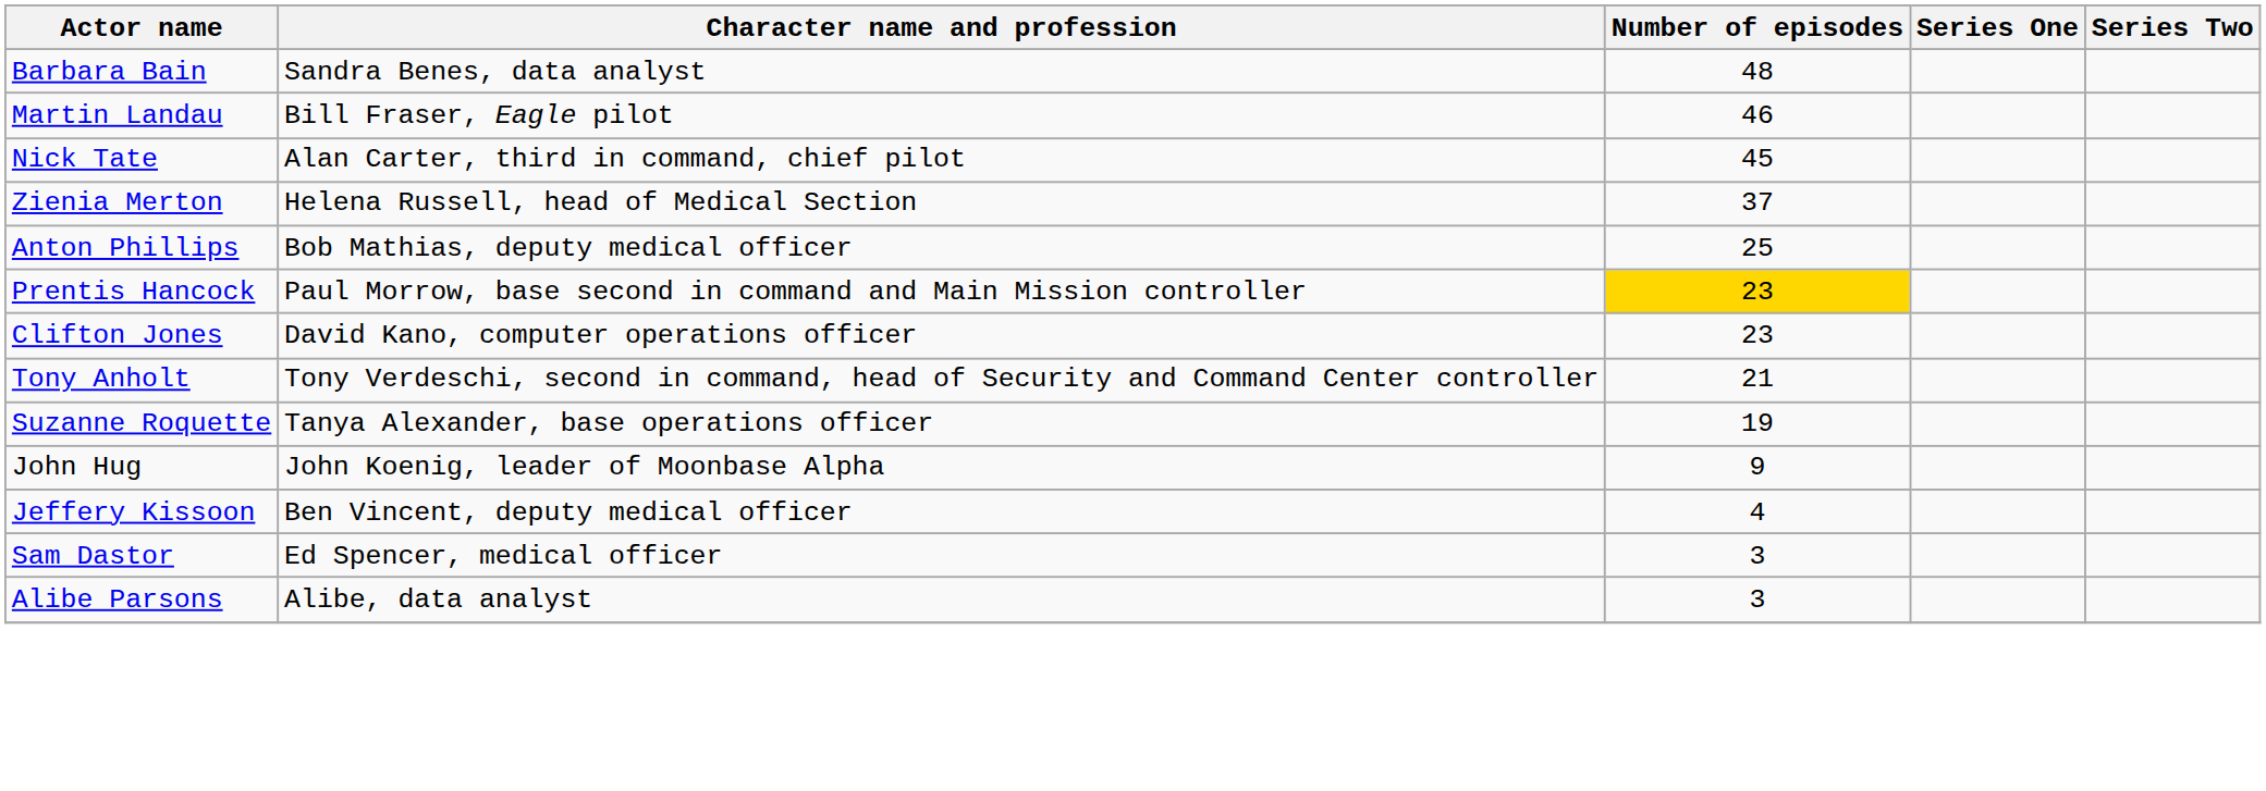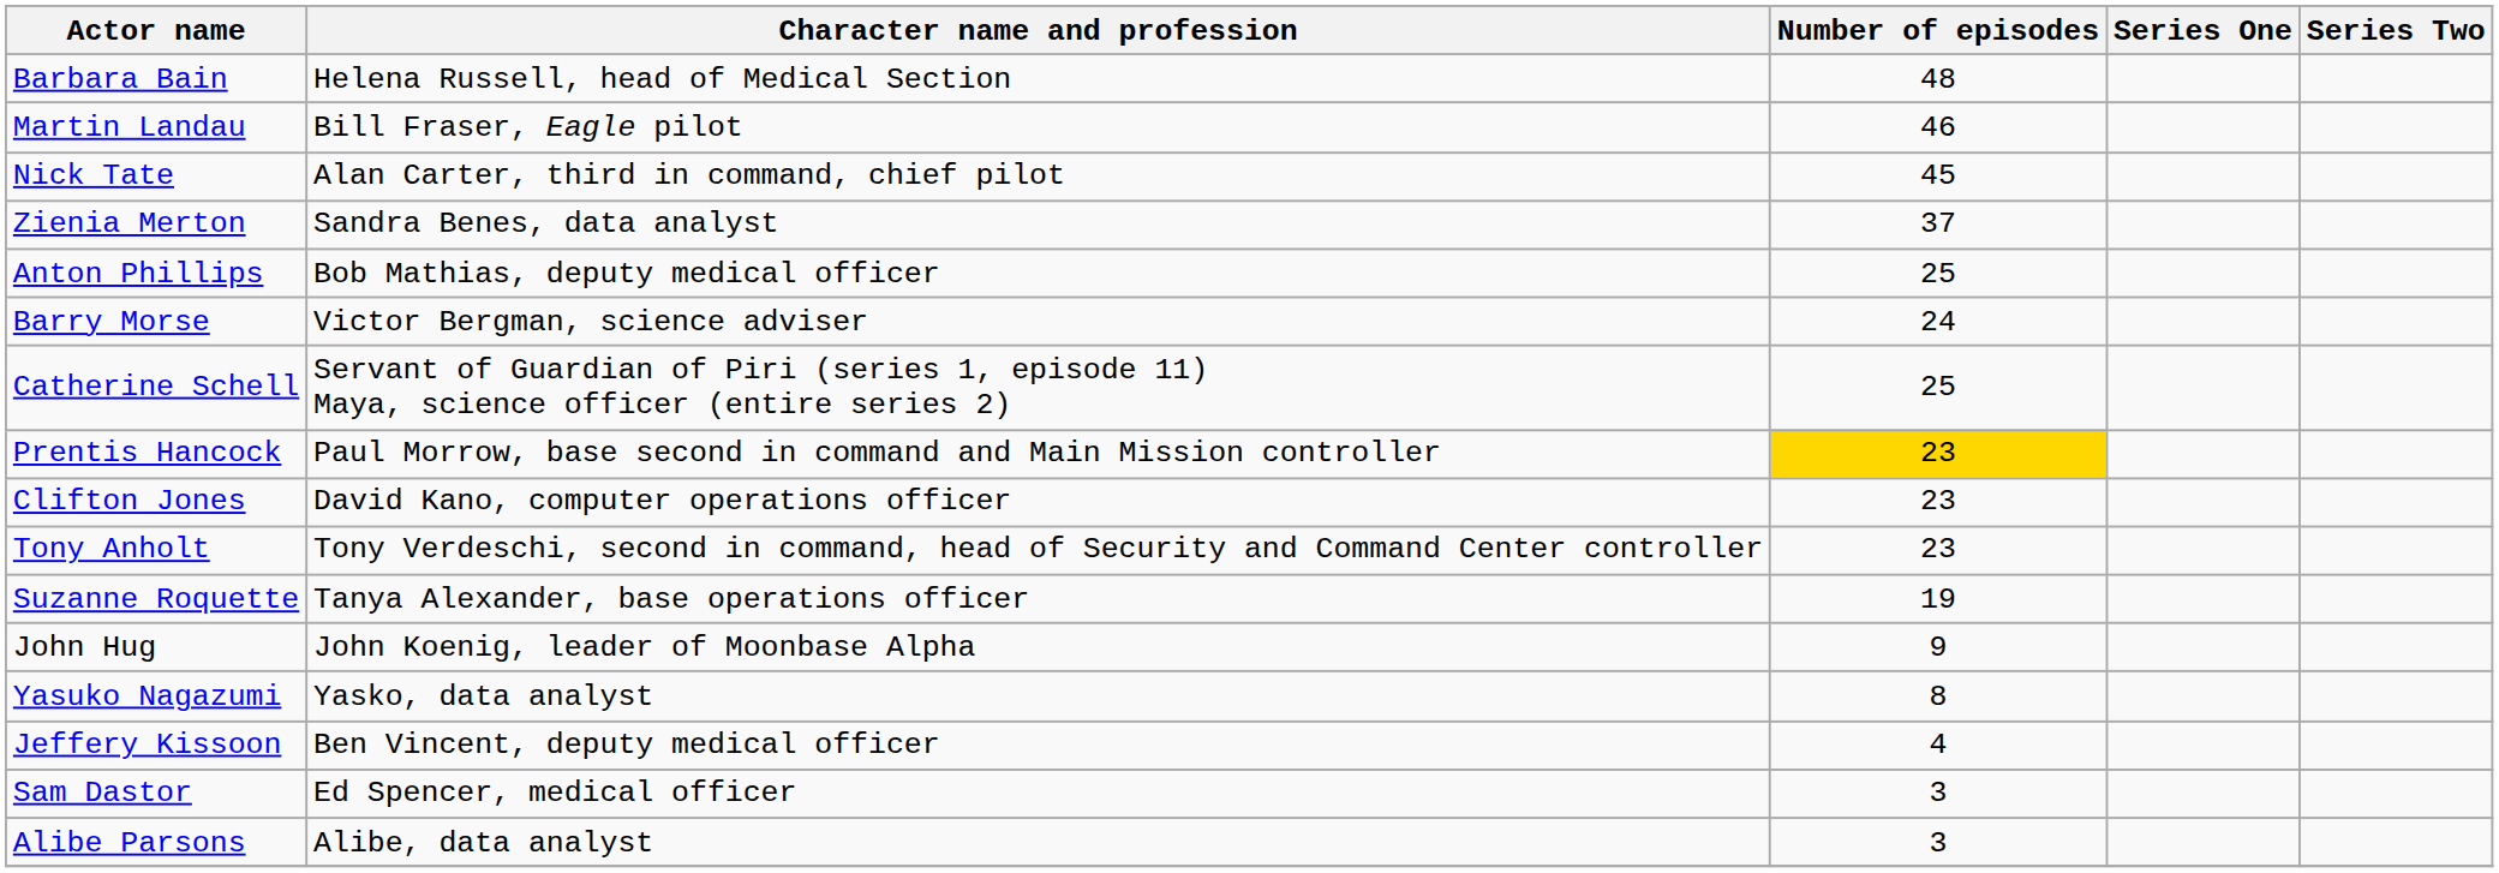 <table class="wikitable sortable">
 <tr>
 <th>Actor name</th>
 <th>Character name and profession</th>
 <th>Number of episodes</th>
 <th>Series One</th>
 <th>Series Two</th>
 </tr>
 <tr>
 <td><a href='#'>Barbara Bain</a></td>
-<td>Sandra Benes, data analyst</td>
+<td>Helena Russell, head of Medical Section</td>
 <td style="text-align: center">48</td>
 <td></td>
 <td></td>
 </tr>
 <tr>
 <td><a href='#'>Martin Landau</a></td>
 <td>Bill Fraser, <em>Eagle</em> pilot</td>
 <td style="text-align: center">46</td>
 <td></td>
 <td></td>
 </tr>
 <tr>
 <td><a href='#'>Nick Tate</a></td>
 <td>Alan Carter, third in command, chief pilot</td>
 <td style="text-align: center">45</td>
 <td></td>
 <td></td>
 </tr>
 <tr>
 <td><a href='#'>Zienia Merton</a></td>
-<td>Helena Russell, head of Medical Section</td>
+<td>Sandra Benes, data analyst</td>
 <td style="text-align: center">37</td>
 <td></td>
 <td></td>
 </tr>
 <tr>
 <td><a href='#'>Anton Phillips</a></td>
 <td>Bob Mathias, deputy medical officer</td>
+<td style="text-align: center">25</td>
+<td></td>
+<td></td>
+</tr>
+<tr>
+<td><a href='#'>Barry Morse</a></td>
+<td>Victor Bergman, science adviser</td>
+<td style="text-align: center">24</td>
+<td></td>
+<td></td>
+</tr>
+<tr>
+<td><a href='#'>Catherine Schell</a></td>
+<td>Servant of Guardian of Piri (series 1, episode 11)<br>Maya, science officer (entire series 2)</td>
 <td style="text-align: center">25</td>
 <td></td>
 <td></td>
 </tr>
 <tr>
 <td><a href='#'>Prentis Hancock</a></td>
 <td>Paul Morrow, base second in command and Main Mission controller</td>
 <td style="background: gold; text-align: center">23</td>
 <td></td>
 <td></td>
 </tr>
 <tr>
 <td><a href='#'>Clifton Jones</a></td>
 <td>David Kano, computer operations officer</td>
 <td style="text-align: center">23</td>
 <td></td>
 <td></td>
 </tr>
 <tr>
 <td><a href='#'>Tony Anholt</a></td>
 <td>Tony Verdeschi, second in command, head of Security and Command Center controller</td>
-<td style="text-align: center">21</td>
+<td style="text-align: center">23</td>
 <td></td>
 <td></td>
 </tr>
 <tr>
 <td><a href='#'>Suzanne Roquette</a></td>
 <td>Tanya Alexander, base operations officer</td>
 <td style="text-align: center">19</td>
 <td></td>
 <td></td>
 </tr>
 <tr>
 <td>John Hug</td>
 <td>John Koenig, leader of Moonbase Alpha</td>
 <td style="text-align: center">9</td>
+<td></td>
+<td></td>
+</tr>
+<tr>
+<td><a href='#'>Yasuko Nagazumi</a></td>
+<td>Yasko, data analyst</td>
+<td style="text-align: center">8</td>
 <td></td>
 <td></td>
 </tr>
 <tr>
 <td><a href='#'>Jeffery Kissoon</a></td>
 <td>Ben Vincent, deputy medical officer</td>
 <td style="text-align: center">4</td>
 <td></td>
 <td></td>
 </tr>
 <tr>
 <td><a href='#'>Sam Dastor</a></td>
 <td>Ed Spencer, medical officer</td>
 <td style="text-align: center">3</td>
 <td></td>
 <td></td>
 </tr>
 <tr>
 <td><a href='#'>Alibe Parsons</a></td>
 <td>Alibe, data analyst</td>
 <td style="text-align: center">3</td>
 <td></td>
 <td></td>
 </tr>
 <tr>
 </tr>
 </table>
